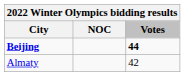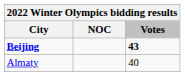 <table class="wikitable">
 <tr>
 <th colspan="7">2022 Winter Olympics bidding results</th>
 </tr>
 <tr>
 <th>City</th>
 <th>NOC</th>
 <th style="background:silver;"><strong>Votes</strong></th>
 </tr>
 <tr>
 <td><strong><a href='#'>Beijing</a></strong></td>
 <td><strong></strong></td>
-<td><strong>44</strong></td>
+<td><strong>43</strong></td>
 </tr>
 <tr>
 <td><a href='#'>Almaty</a></td>
 <td></td>
-<td>42</td>
+<td>40</td>
 </tr>
 </table>
